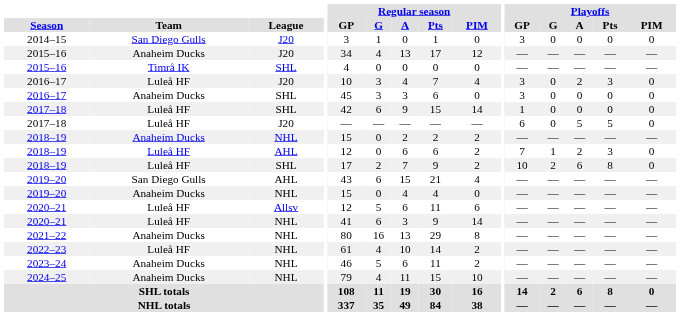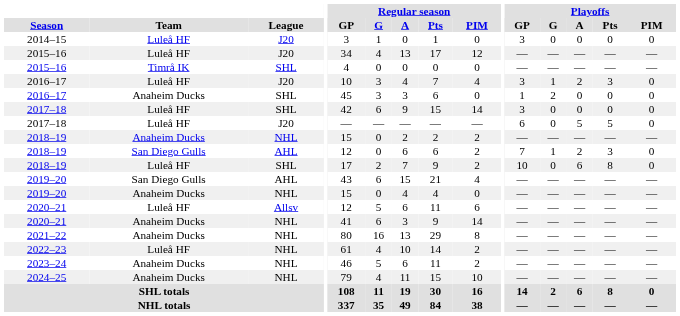 <table border="0" cellpadding="1" cellspacing="0" style="text-align:center; width:60em;">
 <tr bgcolor="#e0e0e0">
 <th colspan="3" bgcolor="#ffffff"></th>
 <th rowspan="99" bgcolor="#ffffff"></th>
 <th colspan="5"><a href='#'>Regular season</a></th>
 <th rowspan="99" bgcolor="#ffffff"></th>
 <th colspan="5"><a href='#'>Playoffs</a></th>
 </tr>
 <tr bgcolor="#e0e0e0">
 <th><a href='#'>Season</a></th>
 <th>Team</th>
 <th>League</th>
 <th>GP</th>
 <th><a href='#'>G</a></th>
 <th><a href='#'>A</a></th>
 <th><a href='#'>Pts</a></th>
 <th><a href='#'>PIM</a></th>
 <th>GP</th>
 <th>G</th>
 <th>A</th>
 <th>Pts</th>
 <th>PIM</th>
 </tr>
 <tr>
 <td>2014–15</td>
-<td><a href='#'>San Diego Gulls</a></td>
+<td><a href='#'>Luleå HF</a></td>
 <td><a href='#'>J20</a></td>
 <td>3</td>
 <td>1</td>
 <td>0</td>
 <td>1</td>
 <td>0</td>
 <td>3</td>
 <td>0</td>
 <td>0</td>
 <td>0</td>
 <td>0</td>
 </tr>
 <tr bgcolor="#f0f0f0">
 <td>2015–16</td>
-<td>Anaheim Ducks</td>
+<td>Luleå HF</td>
 <td>J20</td>
 <td>34</td>
 <td>4</td>
 <td>13</td>
 <td>17</td>
 <td>12</td>
 <td>—</td>
 <td>—</td>
 <td>—</td>
 <td>—</td>
 <td>—</td>
 </tr>
 <tr>
 <td><a href='#'>2015–16</a></td>
 <td><a href='#'>Timrå IK</a></td>
 <td><a href='#'>SHL</a></td>
 <td>4</td>
 <td>0</td>
 <td>0</td>
 <td>0</td>
 <td>0</td>
 <td>—</td>
 <td>—</td>
 <td>—</td>
 <td>—</td>
 <td>—</td>
 </tr>
 <tr bgcolor="#f0f0f0">
 <td>2016–17</td>
 <td>Luleå HF</td>
 <td>J20</td>
 <td>10</td>
 <td>3</td>
 <td>4</td>
 <td>7</td>
 <td>4</td>
 <td>3</td>
-<td>0</td>
+<td>1</td>
 <td>2</td>
 <td>3</td>
 <td>0</td>
 </tr>
 <tr>
 <td><a href='#'>2016–17</a></td>
 <td>Anaheim Ducks</td>
 <td>SHL</td>
 <td>45</td>
 <td>3</td>
 <td>3</td>
 <td>6</td>
 <td>0</td>
-<td>3</td>
-<td>0</td>
+<td>1</td>
+<td>2</td>
 <td>0</td>
 <td>0</td>
 <td>0</td>
 </tr>
 <tr bgcolor="#f0f0f0">
 <td><a href='#'>2017–18</a></td>
 <td>Luleå HF</td>
 <td>SHL</td>
 <td>42</td>
 <td>6</td>
 <td>9</td>
 <td>15</td>
 <td>14</td>
-<td>1</td>
+<td>3</td>
 <td>0</td>
 <td>0</td>
 <td>0</td>
 <td>0</td>
 </tr>
 <tr>
 <td>2017–18</td>
 <td>Luleå HF</td>
 <td>J20</td>
 <td>—</td>
 <td>—</td>
 <td>—</td>
 <td>—</td>
 <td>—</td>
 <td>6</td>
 <td>0</td>
 <td>5</td>
 <td>5</td>
 <td>0</td>
 </tr>
 <tr bgcolor="#f0f0f0">
 <td><a href='#'>2018–19</a></td>
 <td><a href='#'>Anaheim Ducks</a></td>
 <td><a href='#'>NHL</a></td>
 <td>15</td>
 <td>0</td>
 <td>2</td>
 <td>2</td>
 <td>2</td>
 <td>—</td>
 <td>—</td>
 <td>—</td>
 <td>—</td>
 <td>—</td>
 </tr>
 <tr>
 <td><a href='#'>2018–19</a></td>
-<td><a href='#'>Luleå HF</a></td>
+<td><a href='#'>San Diego Gulls</a></td>
 <td><a href='#'>AHL</a></td>
 <td>12</td>
 <td>0</td>
 <td>6</td>
 <td>6</td>
 <td>2</td>
 <td>7</td>
 <td>1</td>
 <td>2</td>
 <td>3</td>
 <td>0</td>
 </tr>
 <tr bgcolor="#f0f0f0">
 <td><a href='#'>2018–19</a></td>
 <td>Luleå HF</td>
 <td>SHL</td>
 <td>17</td>
 <td>2</td>
 <td>7</td>
 <td>9</td>
 <td>2</td>
 <td>10</td>
-<td>2</td>
+<td>0</td>
 <td>6</td>
 <td>8</td>
 <td>0</td>
 </tr>
 <tr>
 <td><a href='#'>2019–20</a></td>
 <td>San Diego Gulls</td>
 <td>AHL</td>
 <td>43</td>
 <td>6</td>
 <td>15</td>
 <td>21</td>
 <td>4</td>
 <td>—</td>
 <td>—</td>
 <td>—</td>
 <td>—</td>
 <td>—</td>
 </tr>
 <tr bgcolor="#f0f0f0">
 <td><a href='#'>2019–20</a></td>
 <td>Anaheim Ducks</td>
 <td>NHL</td>
 <td>15</td>
 <td>0</td>
 <td>4</td>
 <td>4</td>
 <td>0</td>
 <td>—</td>
 <td>—</td>
 <td>—</td>
 <td>—</td>
 <td>—</td>
 </tr>
 <tr>
 <td><a href='#'>2020–21</a></td>
 <td>Luleå HF</td>
 <td><a href='#'>Allsv</a></td>
 <td>12</td>
 <td>5</td>
 <td>6</td>
 <td>11</td>
 <td>6</td>
 <td>—</td>
 <td>—</td>
 <td>—</td>
 <td>—</td>
 <td>—</td>
 </tr>
 <tr bgcolor="#f0f0f0">
 <td><a href='#'>2020–21</a></td>
-<td>Luleå HF</td>
+<td>Anaheim Ducks</td>
 <td>NHL</td>
 <td>41</td>
 <td>6</td>
 <td>3</td>
 <td>9</td>
 <td>14</td>
 <td>—</td>
 <td>—</td>
 <td>—</td>
 <td>—</td>
 <td>—</td>
 </tr>
 <tr>
 <td><a href='#'>2021–22</a></td>
 <td>Anaheim Ducks</td>
 <td>NHL</td>
 <td>80</td>
 <td>16</td>
 <td>13</td>
 <td>29</td>
 <td>8</td>
 <td>—</td>
 <td>—</td>
 <td>—</td>
 <td>—</td>
 <td>—</td>
 </tr>
 <tr bgcolor="#f0f0f0">
 <td><a href='#'>2022–23</a></td>
 <td>Luleå HF</td>
 <td>NHL</td>
 <td>61</td>
 <td>4</td>
 <td>10</td>
 <td>14</td>
 <td>2</td>
 <td>—</td>
 <td>—</td>
 <td>—</td>
 <td>—</td>
 <td>—</td>
 </tr>
 <tr>
 <td><a href='#'>2023–24</a></td>
 <td>Anaheim Ducks</td>
 <td>NHL</td>
 <td>46</td>
 <td>5</td>
 <td>6</td>
 <td>11</td>
 <td>2</td>
 <td>—</td>
 <td>—</td>
 <td>—</td>
 <td>—</td>
 <td>—</td>
 </tr>
 <tr bgcolor="#f0f0f0">
 <td><a href='#'>2024–25</a></td>
 <td>Anaheim Ducks</td>
 <td>NHL</td>
 <td>79</td>
 <td>4</td>
 <td>11</td>
 <td>15</td>
 <td>10</td>
 <td>—</td>
 <td>—</td>
 <td>—</td>
 <td>—</td>
 <td>—</td>
 </tr>
 <tr bgcolor="#e0e0e0">
 <th colspan="3">SHL totals</th>
 <th>108</th>
 <th>11</th>
 <th>19</th>
 <th>30</th>
 <th>16</th>
 <th>14</th>
 <th>2</th>
 <th>6</th>
 <th>8</th>
 <th>0</th>
 </tr>
 <tr bgcolor="#e0e0e0">
 <th colspan="3">NHL totals</th>
 <th>337</th>
 <th>35</th>
 <th>49</th>
 <th>84</th>
 <th>38</th>
 <th>—</th>
 <th>—</th>
 <th>—</th>
 <th>—</th>
 <th>—</th>
 </tr>
 </table>
